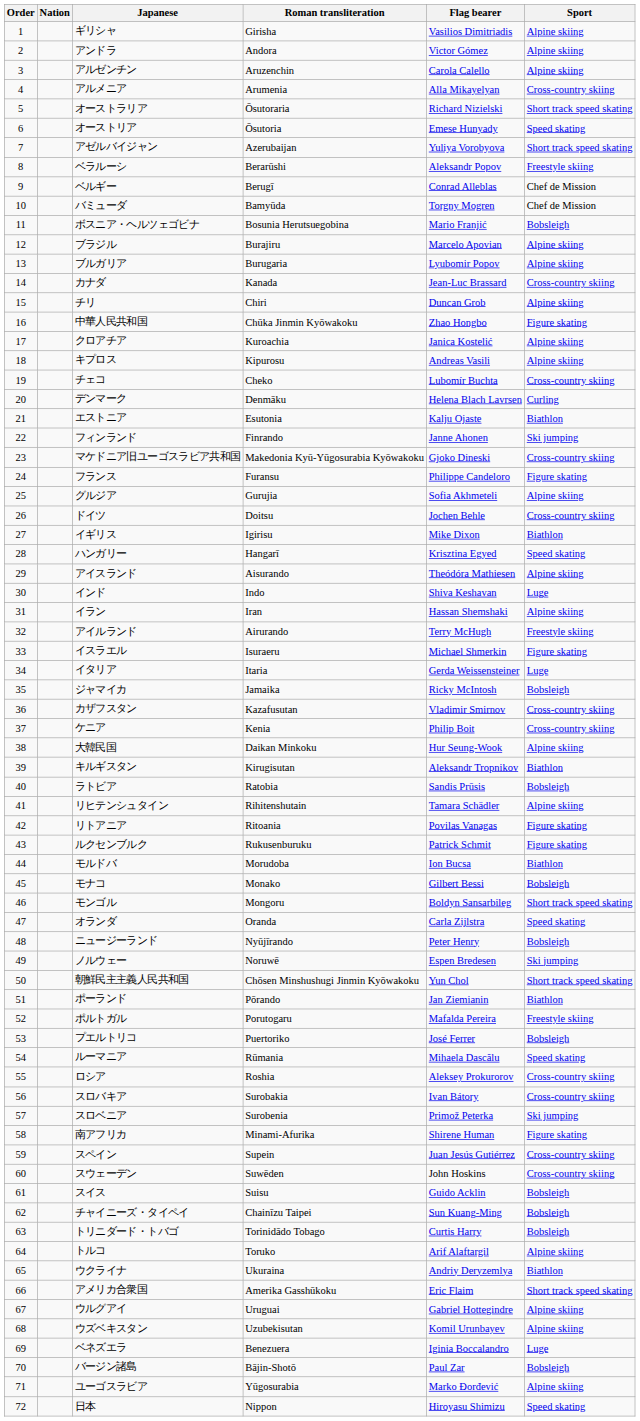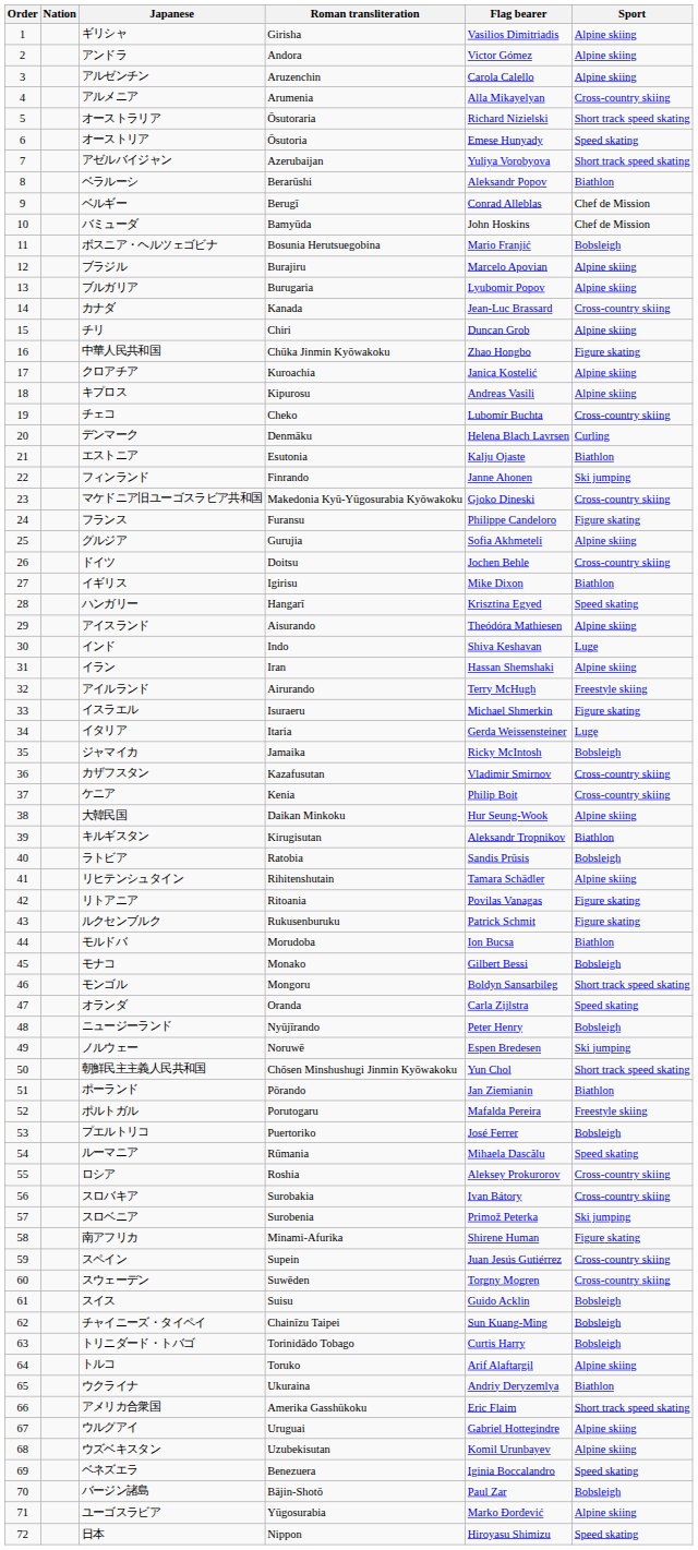 <table class= "wikitable sortable" style=" font-size: 95%">
 <tr>
 <th>Order</th>
 <th>Nation</th>
 <th>Japanese</th>
 <th>Roman transliteration</th>
 <th>Flag bearer</th>
 <th>Sport</th>
 </tr>
 <tr>
 <td align=center>1</td>
 <td></td>
 <td>ギリシャ</td>
 <td>Girisha</td>
 <td><a href='#'>Vasilios Dimitriadis</a></td>
 <td><a href='#'>Alpine skiing</a></td>
 </tr>
 <tr>
 <td align=center>2</td>
 <td></td>
 <td>アンドラ</td>
 <td>Andora</td>
 <td><a href='#'>Victor Gómez</a></td>
 <td><a href='#'>Alpine skiing</a></td>
 </tr>
 <tr>
 <td align=center>3</td>
 <td></td>
 <td>アルゼンチン</td>
 <td>Aruzenchin</td>
 <td><a href='#'>Carola Calello</a></td>
 <td><a href='#'>Alpine skiing</a></td>
 </tr>
 <tr>
 <td align=center>4</td>
 <td></td>
 <td>アルメニア</td>
 <td>Arumenia</td>
 <td><a href='#'>Alla Mikayelyan</a></td>
 <td><a href='#'>Cross-country skiing</a></td>
 </tr>
 <tr>
 <td align=center>5</td>
 <td></td>
 <td>オーストラリア</td>
 <td>Ōsutoraria</td>
 <td><a href='#'>Richard Nizielski</a></td>
 <td><a href='#'>Short track speed skating</a></td>
 </tr>
 <tr>
 <td align=center>6</td>
 <td></td>
 <td>オーストリア</td>
 <td>Ōsutoria</td>
 <td><a href='#'>Emese Hunyady</a></td>
 <td><a href='#'>Speed skating</a></td>
 </tr>
 <tr>
 <td align=center>7</td>
 <td></td>
 <td>アゼルバイジャン</td>
 <td>Azerubaijan</td>
 <td><a href='#'>Yuliya Vorobyova</a></td>
 <td><a href='#'>Short track speed skating</a></td>
 </tr>
 <tr>
 <td align=center>8</td>
 <td></td>
 <td>ベラルーシ</td>
 <td>Berarūshi</td>
 <td><a href='#'>Aleksandr Popov</a></td>
-<td><a href='#'>Freestyle skiing</a></td>
+<td><a href='#'>Biathlon</a></td>
 </tr>
 <tr>
 <td align=center>9</td>
 <td></td>
 <td>ベルギー</td>
 <td>Berugī</td>
 <td><a href='#'>Conrad Alleblas</a></td>
 <td>Chef de Mission</td>
 </tr>
 <tr>
 <td align=center>10</td>
 <td></td>
 <td>バミューダ</td>
 <td>Bamyūda</td>
-<td><a href='#'>Torgny Mogren</a></td>
+<td>John Hoskins</td>
 <td>Chef de Mission</td>
 </tr>
 <tr>
 <td align=center>11</td>
 <td></td>
 <td>ボスニア・ヘルツェゴビナ</td>
 <td>Bosunia Herutsuegobina</td>
 <td><a href='#'>Mario Franjić</a></td>
 <td><a href='#'>Bobsleigh</a></td>
 </tr>
 <tr>
 <td align=center>12</td>
 <td></td>
 <td>ブラジル</td>
 <td>Burajiru</td>
 <td><a href='#'>Marcelo Apovian</a></td>
 <td><a href='#'>Alpine skiing</a></td>
 </tr>
 <tr>
 <td align=center>13</td>
 <td></td>
 <td>ブルガリア</td>
 <td>Burugaria</td>
 <td><a href='#'>Lyubomir Popov</a></td>
 <td><a href='#'>Alpine skiing</a></td>
 </tr>
 <tr>
 <td align=center>14</td>
 <td></td>
 <td>カナダ</td>
 <td>Kanada</td>
 <td><a href='#'>Jean-Luc Brassard</a></td>
 <td><a href='#'>Cross-country skiing</a></td>
 </tr>
 <tr>
 <td align=center>15</td>
 <td></td>
 <td>チリ</td>
 <td>Chiri</td>
 <td><a href='#'>Duncan Grob</a></td>
 <td><a href='#'>Alpine skiing</a></td>
 </tr>
 <tr>
 <td align=center>16</td>
 <td></td>
 <td>中華人民共和国</td>
 <td>Chūka Jinmin Kyōwakoku</td>
 <td><a href='#'>Zhao Hongbo</a></td>
 <td><a href='#'>Figure skating</a></td>
 </tr>
 <tr>
 <td align=center>17</td>
 <td></td>
 <td>クロアチア</td>
 <td>Kuroachia</td>
 <td><a href='#'>Janica Kostelić</a></td>
 <td><a href='#'>Alpine skiing</a></td>
 </tr>
 <tr>
 <td align=center>18</td>
 <td></td>
 <td>キプロス</td>
 <td>Kipurosu</td>
 <td><a href='#'>Andreas Vasili</a></td>
 <td><a href='#'>Alpine skiing</a></td>
 </tr>
 <tr>
 <td align=center>19</td>
 <td></td>
 <td>チェコ</td>
 <td>Cheko</td>
 <td><a href='#'>Lubomír Buchta</a></td>
 <td><a href='#'>Cross-country skiing</a></td>
 </tr>
 <tr>
 <td align=center>20</td>
 <td></td>
 <td>デンマーク</td>
 <td>Denmāku</td>
 <td><a href='#'>Helena Blach Lavrsen</a></td>
 <td><a href='#'>Curling</a></td>
 </tr>
 <tr>
 <td align=center>21</td>
 <td></td>
 <td>エストニア</td>
 <td>Esutonia</td>
 <td><a href='#'>Kalju Ojaste</a></td>
 <td><a href='#'>Biathlon</a></td>
 </tr>
 <tr>
 <td align=center>22</td>
 <td></td>
 <td>フィンランド</td>
 <td>Finrando</td>
 <td><a href='#'>Janne Ahonen</a></td>
 <td><a href='#'>Ski jumping</a></td>
 </tr>
 <tr>
 <td align=center>23</td>
 <td></td>
 <td>マケドニア旧ユーゴスラビア共和国</td>
 <td>Makedonia Kyū-Yūgosurabia Kyōwakoku</td>
 <td><a href='#'>Gjoko Dineski</a></td>
 <td><a href='#'>Cross-country skiing</a></td>
 </tr>
 <tr>
 <td align=center>24</td>
 <td></td>
 <td>フランス</td>
 <td>Furansu</td>
 <td><a href='#'>Philippe Candeloro</a></td>
 <td><a href='#'>Figure skating</a></td>
 </tr>
 <tr>
 <td align=center>25</td>
 <td></td>
 <td>グルジア</td>
 <td>Gurujia</td>
 <td><a href='#'>Sofia Akhmeteli</a></td>
 <td><a href='#'>Alpine skiing</a></td>
 </tr>
 <tr>
 <td align=center>26</td>
 <td></td>
 <td>ドイツ</td>
 <td>Doitsu</td>
 <td><a href='#'>Jochen Behle</a></td>
 <td><a href='#'>Cross-country skiing</a></td>
 </tr>
 <tr>
 <td align=center>27</td>
 <td></td>
 <td>イギリス</td>
 <td>Igirisu</td>
 <td><a href='#'>Mike Dixon</a></td>
 <td><a href='#'>Biathlon</a></td>
 </tr>
 <tr>
 <td align=center>28</td>
 <td></td>
 <td>ハンガリー</td>
 <td>Hangarī</td>
 <td><a href='#'>Krisztina Egyed</a></td>
 <td><a href='#'>Speed skating</a></td>
 </tr>
 <tr>
 <td align=center>29</td>
 <td></td>
 <td>アイスランド</td>
 <td>Aisurando</td>
 <td><a href='#'>Theódóra Mathiesen</a></td>
 <td><a href='#'>Alpine skiing</a></td>
 </tr>
 <tr>
 <td align=center>30</td>
 <td></td>
 <td>インド</td>
 <td>Indo</td>
 <td><a href='#'>Shiva Keshavan</a></td>
 <td><a href='#'>Luge</a></td>
 </tr>
 <tr>
 <td align=center>31</td>
 <td></td>
 <td>イラン</td>
 <td>Iran</td>
 <td><a href='#'>Hassan Shemshaki</a></td>
 <td><a href='#'>Alpine skiing</a></td>
 </tr>
 <tr>
 <td align=center>32</td>
 <td></td>
 <td>アイルランド</td>
 <td>Airurando</td>
 <td><a href='#'>Terry McHugh</a></td>
 <td><a href='#'>Freestyle skiing</a></td>
 </tr>
 <tr>
 <td align=center>33</td>
 <td></td>
 <td>イスラエル</td>
 <td>Isuraeru</td>
 <td><a href='#'>Michael Shmerkin</a></td>
 <td><a href='#'>Figure skating</a></td>
 </tr>
 <tr>
 <td align=center>34</td>
 <td></td>
 <td>イタリア</td>
 <td>Itaria</td>
 <td><a href='#'>Gerda Weissensteiner</a></td>
 <td><a href='#'>Luge</a></td>
 </tr>
 <tr>
 <td align=center>35</td>
 <td></td>
 <td>ジャマイカ</td>
 <td>Jamaika</td>
 <td><a href='#'>Ricky McIntosh</a></td>
 <td><a href='#'>Bobsleigh</a></td>
 </tr>
 <tr>
 <td align=center>36</td>
 <td></td>
 <td>カザフスタン</td>
 <td>Kazafusutan</td>
 <td><a href='#'>Vladimir Smirnov</a></td>
 <td><a href='#'>Cross-country skiing</a></td>
 </tr>
 <tr>
 <td align=center>37</td>
 <td></td>
 <td>ケニア</td>
 <td>Kenia</td>
 <td><a href='#'>Philip Boit</a></td>
 <td><a href='#'>Cross-country skiing</a></td>
 </tr>
 <tr>
 <td align=center>38</td>
 <td></td>
 <td>大韓民国</td>
 <td>Daikan Minkoku</td>
 <td><a href='#'>Hur Seung-Wook</a></td>
 <td><a href='#'>Alpine skiing</a></td>
 </tr>
 <tr>
 <td align=center>39</td>
 <td></td>
 <td>キルギスタン</td>
 <td>Kirugisutan</td>
 <td><a href='#'>Aleksandr Tropnikov</a></td>
 <td><a href='#'>Biathlon</a></td>
 </tr>
 <tr>
 <td align=center>40</td>
 <td></td>
 <td>ラトビア</td>
 <td>Ratobia</td>
 <td><a href='#'>Sandis Prūsis</a></td>
 <td><a href='#'>Bobsleigh</a></td>
 </tr>
 <tr>
 <td align=center>41</td>
 <td></td>
 <td>リヒテンシュタイン</td>
 <td>Rihitenshutain</td>
 <td><a href='#'>Tamara Schädler</a></td>
 <td><a href='#'>Alpine skiing</a></td>
 </tr>
 <tr>
 <td align=center>42</td>
 <td></td>
 <td>リトアニア</td>
 <td>Ritoania</td>
 <td><a href='#'>Povilas Vanagas</a></td>
 <td><a href='#'>Figure skating</a></td>
 </tr>
 <tr>
 <td align=center>43</td>
 <td></td>
 <td>ルクセンブルク</td>
 <td>Rukusenburuku</td>
 <td><a href='#'>Patrick Schmit</a></td>
 <td><a href='#'>Figure skating</a></td>
 </tr>
 <tr>
 <td align=center>44</td>
 <td></td>
 <td>モルドバ</td>
 <td>Morudoba</td>
 <td><a href='#'>Ion Bucsa</a></td>
 <td><a href='#'>Biathlon</a></td>
 </tr>
 <tr>
 <td align=center>45</td>
 <td></td>
 <td>モナコ</td>
 <td>Monako</td>
 <td><a href='#'>Gilbert Bessi</a></td>
 <td><a href='#'>Bobsleigh</a></td>
 </tr>
 <tr>
 <td align=center>46</td>
 <td></td>
 <td>モンゴル</td>
 <td>Mongoru</td>
 <td><a href='#'>Boldyn Sansarbileg</a></td>
 <td><a href='#'>Short track speed skating</a></td>
 </tr>
 <tr>
 <td align=center>47</td>
 <td></td>
 <td>オランダ</td>
 <td>Oranda</td>
 <td><a href='#'>Carla Zijlstra</a></td>
 <td><a href='#'>Speed skating</a></td>
 </tr>
 <tr>
 <td align=center>48</td>
 <td></td>
 <td>ニュージーランド</td>
 <td>Nyūjīrando</td>
 <td><a href='#'>Peter Henry</a></td>
 <td><a href='#'>Bobsleigh</a></td>
 </tr>
 <tr>
 <td align=center>49</td>
 <td></td>
 <td>ノルウェー</td>
 <td>Noruwē</td>
 <td><a href='#'>Espen Bredesen</a></td>
 <td><a href='#'>Ski jumping</a></td>
 </tr>
 <tr>
 <td align=center>50</td>
 <td></td>
 <td>朝鮮民主主義人民共和国</td>
 <td>Chōsen Minshushugi Jinmin Kyōwakoku</td>
 <td><a href='#'>Yun Chol</a></td>
 <td><a href='#'>Short track speed skating</a></td>
 </tr>
 <tr>
 <td align=center>51</td>
 <td></td>
 <td>ポーランド</td>
 <td>Pōrando</td>
 <td><a href='#'>Jan Ziemianin</a></td>
 <td><a href='#'>Biathlon</a></td>
 </tr>
 <tr>
 <td align=center>52</td>
 <td></td>
 <td>ポルトガル</td>
 <td>Porutogaru</td>
 <td><a href='#'>Mafalda Pereira</a></td>
 <td><a href='#'>Freestyle skiing</a></td>
 </tr>
 <tr>
 <td align=center>53</td>
 <td></td>
 <td>プエルトリコ</td>
 <td>Puertoriko</td>
 <td><a href='#'>José Ferrer</a></td>
 <td><a href='#'>Bobsleigh</a></td>
 </tr>
 <tr>
 <td align=center>54</td>
 <td></td>
 <td>ルーマニア</td>
 <td>Rūmania</td>
 <td><a href='#'>Mihaela Dascălu</a></td>
 <td><a href='#'>Speed skating</a></td>
 </tr>
 <tr>
 <td align=center>55</td>
 <td></td>
 <td>ロシア</td>
 <td>Roshia</td>
 <td><a href='#'>Aleksey Prokurorov</a></td>
 <td><a href='#'>Cross-country skiing</a></td>
 </tr>
 <tr>
 <td align=center>56</td>
 <td></td>
 <td>スロバキア</td>
 <td>Surobakia</td>
 <td><a href='#'>Ivan Bátory</a></td>
 <td><a href='#'>Cross-country skiing</a></td>
 </tr>
 <tr>
 <td align=center>57</td>
 <td></td>
 <td>スロベニア</td>
 <td>Surobenia</td>
 <td><a href='#'>Primož Peterka</a></td>
 <td><a href='#'>Ski jumping</a></td>
 </tr>
 <tr>
 <td align=center>58</td>
 <td></td>
 <td>南アフリカ</td>
 <td>Minami-Afurika</td>
 <td><a href='#'>Shirene Human</a></td>
 <td><a href='#'>Figure skating</a></td>
 </tr>
 <tr>
 <td align=center>59</td>
 <td></td>
 <td>スペイン</td>
 <td>Supein</td>
 <td><a href='#'>Juan Jesús Gutiérrez</a></td>
 <td><a href='#'>Cross-country skiing</a></td>
 </tr>
 <tr>
 <td align=center>60</td>
 <td></td>
 <td>スウェーデン</td>
 <td>Suwēden</td>
-<td>John Hoskins</td>
+<td><a href='#'>Torgny Mogren</a></td>
 <td><a href='#'>Cross-country skiing</a></td>
 </tr>
 <tr>
 <td align=center>61</td>
 <td></td>
 <td>スイス</td>
 <td>Suisu</td>
 <td><a href='#'>Guido Acklin</a></td>
 <td><a href='#'>Bobsleigh</a></td>
 </tr>
 <tr>
 <td align=center>62</td>
 <td></td>
 <td>チャイニーズ・タイペイ</td>
 <td>Chainīzu Taipei</td>
 <td><a href='#'>Sun Kuang-Ming</a></td>
 <td><a href='#'>Bobsleigh</a></td>
 </tr>
 <tr>
 <td align=center>63</td>
 <td></td>
 <td>トリニダード・トバゴ</td>
 <td>Torinidādo Tobago</td>
 <td><a href='#'>Curtis Harry</a></td>
 <td><a href='#'>Bobsleigh</a></td>
 </tr>
 <tr>
 <td align=center>64</td>
 <td></td>
 <td>トルコ</td>
 <td>Toruko</td>
 <td><a href='#'>Arif Alaftargil</a></td>
 <td><a href='#'>Alpine skiing</a></td>
 </tr>
 <tr>
 <td align=center>65</td>
 <td></td>
 <td>ウクライナ</td>
 <td>Ukuraina</td>
 <td><a href='#'>Andriy Deryzemlya</a></td>
 <td><a href='#'>Biathlon</a></td>
 </tr>
 <tr>
 <td align=center>66</td>
 <td></td>
 <td>アメリカ合衆国</td>
 <td>Amerika Gasshūkoku</td>
 <td><a href='#'>Eric Flaim</a></td>
 <td><a href='#'>Short track speed skating</a></td>
 </tr>
 <tr>
 <td align=center>67</td>
 <td></td>
 <td>ウルグアイ</td>
 <td>Uruguai</td>
 <td><a href='#'>Gabriel Hottegindre</a></td>
 <td><a href='#'>Alpine skiing</a></td>
 </tr>
 <tr>
 <td align=center>68</td>
 <td></td>
 <td>ウズベキスタン</td>
 <td>Uzubekisutan</td>
 <td><a href='#'>Komil Urunbayev</a></td>
 <td><a href='#'>Alpine skiing</a></td>
 </tr>
 <tr>
 <td align=center>69</td>
 <td></td>
 <td>ベネズエラ</td>
 <td>Benezuera</td>
 <td><a href='#'>Iginia Boccalandro</a></td>
-<td><a href='#'>Luge</a></td>
+<td><a href='#'>Speed skating</a></td>
 </tr>
 <tr>
 <td align=center>70</td>
 <td></td>
 <td>バージン諸島</td>
 <td>Bājin-Shotō</td>
 <td><a href='#'>Paul Zar</a></td>
 <td><a href='#'>Bobsleigh</a></td>
 </tr>
 <tr>
 <td align=center>71</td>
 <td></td>
 <td>ユーゴスラビア</td>
 <td>Yūgosurabia</td>
 <td><a href='#'>Marko Đorđević</a></td>
 <td><a href='#'>Alpine skiing</a></td>
 </tr>
 <tr>
 <td align=center>72</td>
 <td></td>
 <td>日本</td>
 <td>Nippon</td>
 <td><a href='#'>Hiroyasu Shimizu</a></td>
 <td><a href='#'>Speed skating</a></td>
 </tr>
 </table>
